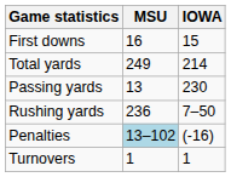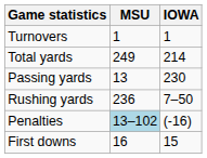 <table class="wikitable">
 <tr>
 <th>Game statistics</th>
 <th>MSU</th>
 <th>IOWA</th>
 </tr>
 <tr>
-<td>First downs</td>
-<td>16</td>
-<td>15</td>
+<td>Turnovers</td>
+<td>1</td>
+<td>1</td>
 </tr>
 <tr>
 <td>Total yards</td>
 <td>249</td>
 <td>214</td>
 </tr>
 <tr>
 <td>Passing yards</td>
 <td>13</td>
 <td>230</td>
 </tr>
 <tr>
 <td>Rushing yards</td>
 <td>236</td>
 <td>7–50</td>
 </tr>
 <tr>
 <td>Penalties</td>
 <td style="background: lightblue;">13–102</td>
 <td>(-16)</td>
 </tr>
 <tr>
-<td>Turnovers</td>
-<td>1</td>
-<td>1</td>
+<td>First downs</td>
+<td>16</td>
+<td>15</td>
 </tr>
 </table>
